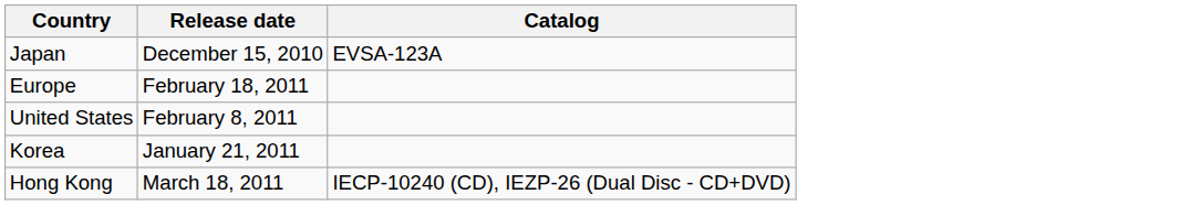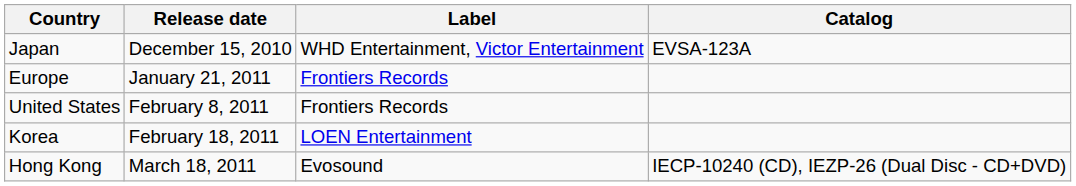 <table class="wikitable">
 <tr>
 <th>Country</th>
 <th>Release date</th>
+<th>Label</th>
 <th>Catalog</th>
 </tr>
 <tr>
 <td>Japan</td>
 <td>December 15, 2010</td>
+<td>WHD Entertainment, <a href='#'>Victor Entertainment</a></td>
 <td>EVSA-123A</td>
 </tr>
 <tr>
 <td>Europe</td>
-<td>February 18, 2011</td>
+<td>January 21, 2011</td>
+<td><a href='#'>Frontiers Records</a></td>
 <td></td>
 </tr>
 <tr>
 <td>United States</td>
 <td>February 8, 2011</td>
+<td>Frontiers Records</td>
 <td></td>
 </tr>
 <tr>
 <td>Korea</td>
-<td>January 21, 2011</td>
+<td>February 18, 2011</td>
+<td><a href='#'>LOEN Entertainment</a></td>
 <td></td>
 </tr>
 <tr>
 <td>Hong Kong</td>
 <td>March 18, 2011</td>
+<td>Evosound</td>
 <td>IECP-10240 (CD), IEZP-26 (Dual Disc - CD+DVD)</td>
 </tr>
 </table>
